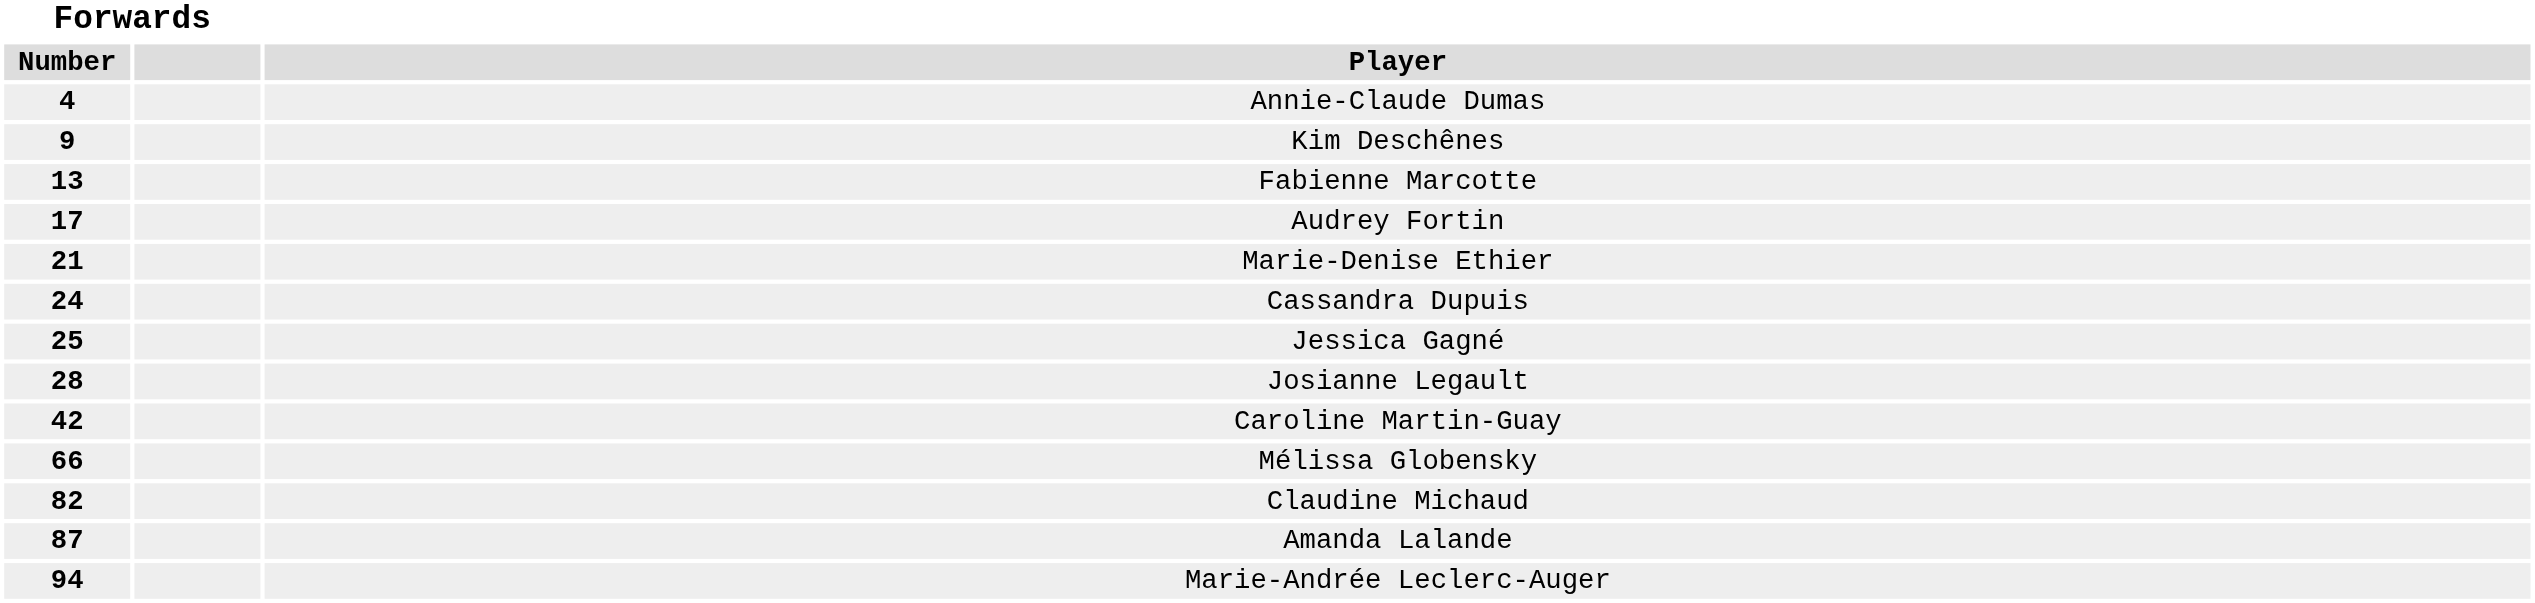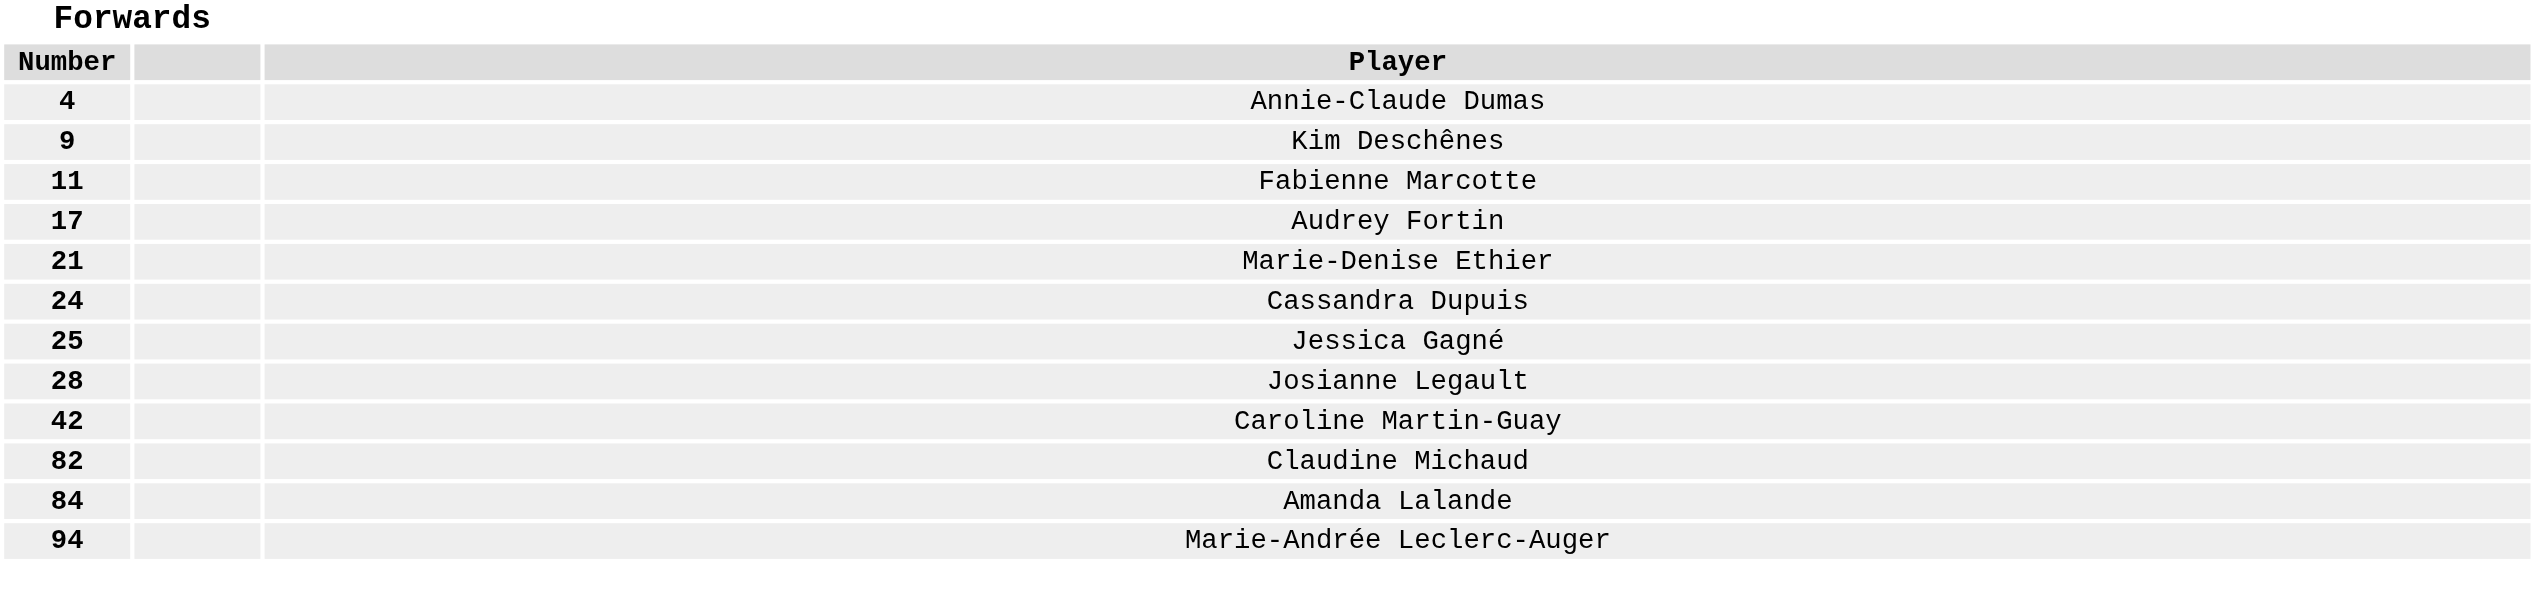 <table>
 <tr>
 <th colspan=2><big>Forwards </big></th>
 </tr>
 <tr bgcolor="#dddddd">
 <th width=5%>Number</th>
 <th width=5%></th>
 <th !width=20%>Player</th>
 </tr>
 <tr bgcolor="#eeeeee">
 <td align=center><strong>4</strong></td>
 <td align=center></td>
 <td align=center>Annie-Claude Dumas</td>
 </tr>
 <tr bgcolor="#eeeeee">
 <td align=center><strong>9</strong></td>
 <td align=center></td>
 <td align=center>Kim Deschênes</td>
 </tr>
 <tr bgcolor="#eeeeee">
-<td align=center><strong>13</strong></td>
+<td align=center><strong>11</strong></td>
 <td align=center></td>
 <td align=center>Fabienne Marcotte</td>
 </tr>
 <tr bgcolor="#eeeeee">
 <td align=center><strong>17</strong></td>
 <td align=center></td>
 <td align=center>Audrey Fortin</td>
 </tr>
 <tr bgcolor="#eeeeee">
 <td align=center><strong>21</strong></td>
 <td align=center></td>
 <td align=center>Marie-Denise Ethier</td>
 </tr>
 <tr bgcolor="#eeeeee">
 <td align=center><strong>24</strong></td>
 <td align=center></td>
 <td align=center>Cassandra Dupuis</td>
 </tr>
 <tr bgcolor="#eeeeee">
 <td align=center><strong>25</strong></td>
 <td align=center></td>
 <td align=center>Jessica Gagné</td>
 </tr>
 <tr bgcolor="#eeeeee">
 <td align=center><strong>28</strong></td>
 <td align=center></td>
 <td align=center>Josianne Legault</td>
 </tr>
 <tr bgcolor="#eeeeee">
 <td align=center><strong>42</strong></td>
 <td align=center></td>
 <td align=center>Caroline Martin-Guay</td>
 </tr>
 <tr bgcolor="#eeeeee">
-<td align=center><strong>66</strong></td>
-<td align=center></td>
-<td align=center>Mélissa Globensky</td>
-</tr>
-<tr bgcolor="#eeeeee">
 <td align=center><strong>82</strong></td>
 <td align=center></td>
 <td align=center>Claudine Michaud</td>
 </tr>
 <tr bgcolor="#eeeeee">
-<td align=center><strong>87</strong></td>
+<td align=center><strong>84</strong></td>
 <td align=center></td>
 <td align=center>Amanda Lalande</td>
 </tr>
 <tr bgcolor="#eeeeee">
 <td align=center><strong>94</strong></td>
 <td align=center></td>
 <td align=center>Marie-Andrée Leclerc-Auger</td>
 </tr>
 </table>
